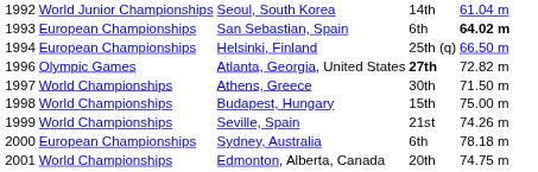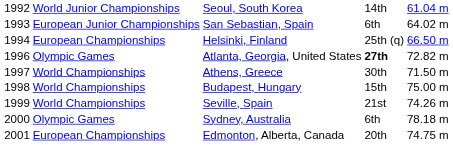 <table>
 <tr>
 <td>1992</td>
 <td><a href='#'>World Junior Championships</a></td>
 <td><a href='#'>Seoul, South Korea</a></td>
 <td>14th</td>
 <td><a href='#'>61.04 m</a></td>
 </tr>
 <tr>
 <td>1993</td>
-<td><a href='#'>European Championships</a></td>
+<td><a href='#'>European Junior Championships</a></td>
 <td><a href='#'>San Sebastian, Spain</a></td>
 <td>6th</td>
-<td><strong>64.02 m</strong></td>
+<td>64.02 m</td>
 </tr>
 <tr>
 <td>1994</td>
 <td><a href='#'>European Championships</a></td>
 <td><a href='#'>Helsinki, Finland</a></td>
 <td>25th (q)</td>
 <td><a href='#'>66.50 m</a></td>
 </tr>
 <tr>
 <td>1996</td>
 <td><a href='#'>Olympic Games</a></td>
 <td><a href='#'>Atlanta, Georgia</a>, United States</td>
 <td><strong>27th</strong></td>
 <td>72.82 m</td>
 </tr>
 <tr>
 <td>1997</td>
 <td><a href='#'>World Championships</a></td>
 <td><a href='#'>Athens, Greece</a></td>
 <td>30th</td>
 <td>71.50 m</td>
 </tr>
 <tr>
 <td>1998</td>
 <td><a href='#'>World Championships</a></td>
 <td><a href='#'>Budapest, Hungary</a></td>
 <td>15th</td>
 <td>75.00 m</td>
 </tr>
 <tr>
 <td>1999</td>
 <td><a href='#'>World Championships</a></td>
 <td><a href='#'>Seville, Spain</a></td>
 <td>21st</td>
 <td>74.26 m</td>
 </tr>
 <tr>
 <td>2000</td>
-<td><a href='#'>European Championships</a></td>
+<td><a href='#'>Olympic Games</a></td>
 <td><a href='#'>Sydney, Australia</a></td>
 <td>6th</td>
 <td>78.18 m</td>
 </tr>
 <tr>
 <td>2001</td>
-<td><a href='#'>World Championships</a></td>
+<td><a href='#'>European Championships</a></td>
 <td><a href='#'>Edmonton</a>, Alberta, Canada</td>
 <td>20th</td>
 <td>74.75 m</td>
 </tr>
 </table>
